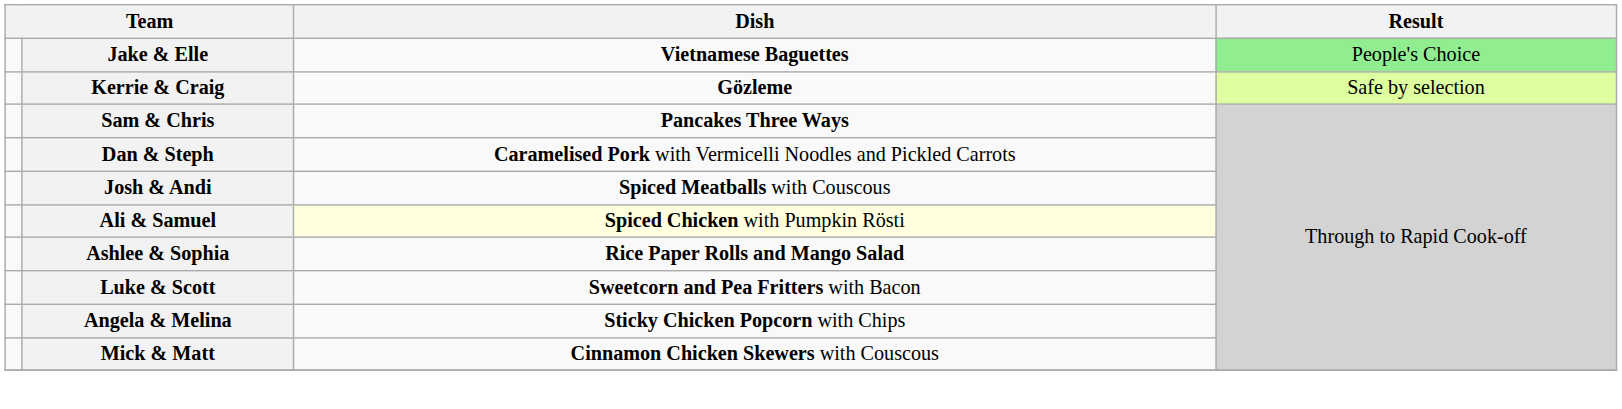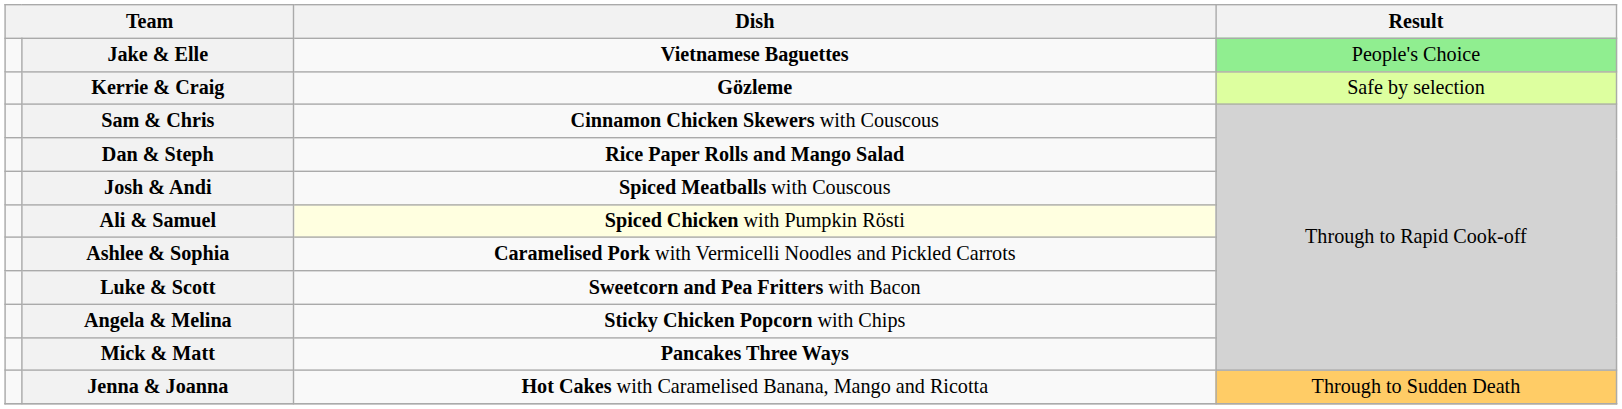 <table class="wikitable plainrowheaders" style="margin:1em auto; text-align:center; font-size:90%; width:80em;">
 <tr>
 <th colspan="2">Team</th>
 <th>Dish</th>
 <th>Result</th>
 </tr>
 <tr>
 <td></td>
 <th>Jake & Elle</th>
 <td><strong>Vietnamese Baguettes</strong></td>
 <td style="background:lightgreen;">People's Choice</td>
 </tr>
 <tr>
 <td></td>
 <th>Kerrie & Craig</th>
 <td><strong>Gözleme</strong></td>
 <td style="background:#DDFF9F;">Safe by selection</td>
 </tr>
 <tr>
 <td></td>
 <th>Sam & Chris</th>
-<td><strong>Pancakes Three Ways</strong></td>
+<td><strong>Cinnamon Chicken Skewers</strong> with Couscous</td>
 <td rowspan="8" bgcolor=lightgray>Through to Rapid Cook-off</td>
 </tr>
 <tr>
 <td></td>
 <th>Dan & Steph</th>
-<td><strong>Caramelised Pork</strong> with Vermicelli Noodles and Pickled Carrots</td>
+<td><strong>Rice Paper Rolls and Mango Salad</strong></td>
 </tr>
 <tr>
 <td></td>
 <th>Josh & Andi</th>
 <td><strong>Spiced Meatballs</strong> with Couscous</td>
 </tr>
 <tr>
 <td></td>
 <th>Ali & Samuel</th>
 <td style="background: lightyellow;"><strong>Spiced Chicken</strong> with Pumpkin Rösti</td>
 </tr>
 <tr>
 <td></td>
 <th>Ashlee & Sophia</th>
-<td><strong>Rice Paper Rolls and Mango Salad</strong></td>
+<td><strong>Caramelised Pork</strong> with Vermicelli Noodles and Pickled Carrots</td>
 </tr>
 <tr>
 <td></td>
 <th>Luke & Scott</th>
 <td><strong>Sweetcorn and Pea Fritters</strong> with Bacon</td>
 </tr>
 <tr>
 <td></td>
 <th>Angela & Melina</th>
 <td><strong>Sticky Chicken Popcorn</strong> with Chips</td>
 </tr>
 <tr>
 <td></td>
 <th>Mick & Matt</th>
-<td><strong>Cinnamon Chicken Skewers</strong> with Couscous</td>
+<td><strong>Pancakes Three Ways</strong></td>
+</tr>
+<tr>
+<td></td>
+<th>Jenna & Joanna</th>
+<td><strong>Hot Cakes</strong> with Caramelised Banana, Mango and Ricotta</td>
+<td style="background:#FFCC66;">Through to Sudden Death</td>
 </tr>
 <tr>
 </tr>
 </table>
